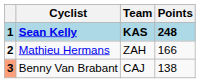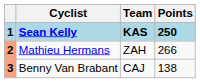 <table class="wikitable">
 <tr style="background:#ccf;">
 <th></th>
 <th>Cyclist</th>
 <th>Team</th>
 <th>Points</th>
 </tr>
 <tr style="background:lightblue">
 <td><strong>1</strong></td>
 <td><strong> <a href='#'>Sean Kelly</a></strong></td>
 <td><strong>KAS</strong></td>
-<td><strong>248</strong></td>
+<td><strong>250</strong></td>
 </tr>
 <tr>
-<td><strong>2</strong></td>
+<td style="background: lightsalmon;"><strong>2</strong></td>
 <td> <a href='#'>Mathieu Hermans</a></td>
 <td>ZAH</td>
-<td>166</td>
+<td>266</td>
 </tr>
 <tr>
 <td style="background: lightsalmon;"><strong>3</strong></td>
 <td> Benny Van Brabant</td>
 <td>CAJ</td>
 <td>138</td>
 </tr>
 </table>
